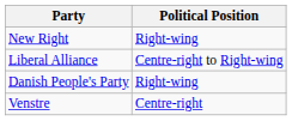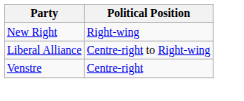 <table class="wikitable mw-collapsible mw-collapsed">
 <tr>
 <th>Party</th>
 <th>Political Position</th>
 </tr>
 <tr>
 <td><a href='#'>New Right</a></td>
 <td><a href='#'>Right-wing</a></td>
 </tr>
 <tr>
 <td><a href='#'>Liberal Alliance</a></td>
 <td><a href='#'>Centre-right</a> to <a href='#'>Right-wing</a></td>
 </tr>
 <tr>
-<td><a href='#'>Danish People's Party</a></td>
-<td><a href='#'>Right-wing</a></td>
-</tr>
-<tr>
 <td><a href='#'>Venstre</a></td>
 <td><a href='#'>Centre-right</a></td>
 </tr>
 </table>
